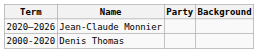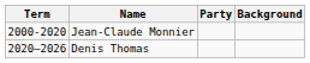 <table class="wikitable">
 <tr>
 <th>Term</th>
 <th>Name</th>
 <th>Party</th>
 <th>Background</th>
 </tr>
 <tr>
-<td>2020–2026</td>
+<td>2000-2020</td>
 <td>Jean-Claude Monnier</td>
 <td></td>
 <td></td>
 </tr>
 <tr>
-<td>2000-2020</td>
+<td>2020–2026</td>
 <td>Denis Thomas</td>
 <td></td>
 <td></td>
 </tr>
 </table>
